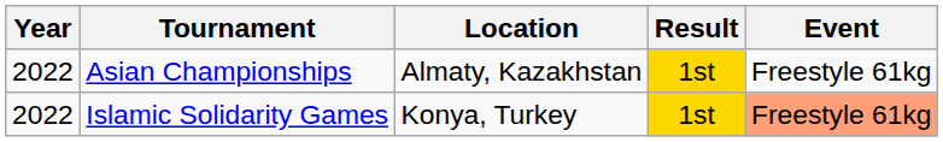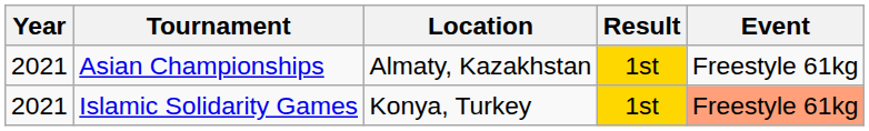 <table class="wikitable" style="font-size:95%;">
 <tr>
 <th>Year</th>
 <th>Tournament</th>
 <th>Location</th>
 <th>Result</th>
 <th>Event</th>
 </tr>
 <tr>
-<td>2022</td>
+<td>2021</td>
 <td><a href='#'>Asian Championships</a></td>
 <td>Almaty, Kazakhstan</td>
 <td align="center" bgcolor="gold">1st</td>
 <td>Freestyle 61kg</td>
 </tr>
 <tr>
-<td>2022</td>
+<td>2021</td>
 <td><a href='#'>Islamic Solidarity Games</a></td>
 <td>Konya, Turkey</td>
 <td align="center" bgcolor="gold">1st</td>
 <td style="background: lightsalmon;">Freestyle 61kg</td>
 </tr>
 </table>
